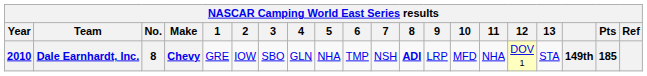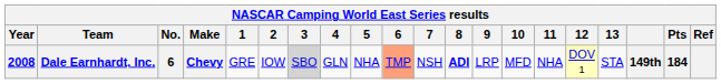 <table class="wikitable" style="text-align:center; font-size:75%">
 <tr>
 <th colspan=45><a href='#'>NASCAR Camping World East Series</a> results</th>
 </tr>
 <tr>
 <th>Year</th>
 <th>Team</th>
 <th>No.</th>
 <th>Make</th>
 <th>1</th>
 <th>2</th>
 <th>3</th>
 <th>4</th>
 <th>5</th>
 <th>6</th>
 <th>7</th>
 <th>8</th>
 <th>9</th>
 <th>10</th>
 <th>11</th>
 <th>12</th>
 <th>13</th>
 <th></th>
 <th>Pts</th>
 <th>Ref</th>
 </tr>
 <tr>
-<th><a href='#'>2010</a></th>
+<th><a href='#'>2008</a></th>
 <th><a href='#'>Dale Earnhardt, Inc.</a></th>
-<th>8</th>
+<th>6</th>
 <th><a href='#'>Chevy</a></th>
 <td><a href='#'>GRE</a></td>
 <td><a href='#'>IOW</a></td>
-<td><a href='#'>SBO</a></td>
+<td style="background: lightgrey;"><a href='#'>SBO</a></td>
 <td><a href='#'>GLN</a></td>
 <td><a href='#'>NHA</a></td>
-<td><a href='#'>TMP</a></td>
+<td style="background: lightsalmon;"><a href='#'>TMP</a></td>
 <td><a href='#'>NSH</a></td>
 <td><strong><a href='#'>ADI</a></strong></td>
 <td><a href='#'>LRP</a></td>
 <td><a href='#'>MFD</a></td>
 <td><a href='#'>NHA</a></td>
 <td style="background:#FFFFBF;"><a href='#'>DOV</a><br><small>1</small></td>
 <td><a href='#'>STA</a></td>
 <th>149th</th>
-<th>185</th>
+<th>184</th>
 <th></th>
 </tr>
 </table>
